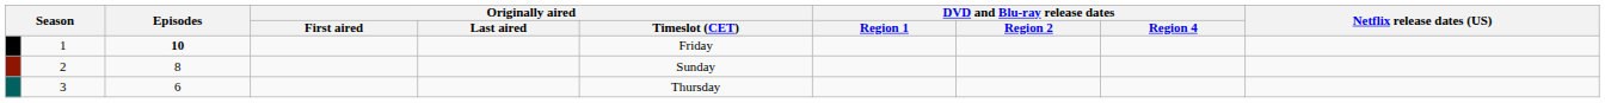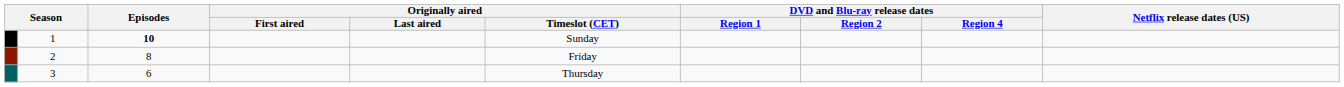 <table class="wikitable plainrowheaders"  style="text-align:center; width:99%;">
 <tr>
 <th style="padding:0 8px;" colspan="2" rowspan="2">Season</th>
 <th style="padding:0 8px;" rowspan="2">Episodes</th>
 <th style="padding:0 8px;" colspan="3">Originally aired</th>
 <th scope="col" style="padding:0 8px"  colspan="3"><a href='#'>DVD</a> and <a href='#'>Blu-ray</a> release dates</th>
 <th scope="col" style="padding:0 8px" rowspan="2"><a href='#'>Netflix</a> release dates (US)</th>
 </tr>
 <tr>
 <th style="padding:0 8px;">First aired</th>
 <th style="padding:0 8px;">Last aired</th>
 <th style="padding:0 8px;">Timeslot (<a href='#'>CET</a>)</th>
 <th style="padding: 0 8px"><a href='#'>Region 1</a></th>
 <th style="padding: 0 8px"><a href='#'>Region 2</a></th>
 <th style="padding: 0 8px"><a href='#'>Region 4</a></th>
 </tr>
 <tr>
 <th scope="row" style="width:12px; background:#000000;"></th>
 <td>1</td>
 <td><strong>10</strong></td>
 <td></td>
 <td></td>
-<td>Friday</td>
+<td>Sunday</td>
 <td></td>
 <td></td>
 <td></td>
 <td></td>
 </tr>
 <tr>
 <th scope="row" style="width:12px; background:#8E1600;"></th>
 <td>2</td>
 <td>8</td>
 <td></td>
 <td></td>
-<td>Sunday</td>
+<td>Friday</td>
 <td></td>
 <td></td>
 <td></td>
 <td></td>
 </tr>
 <tr>
 <th scope="row" style="width:12px; background:#006161;"></th>
 <td>3</td>
 <td>6</td>
 <td></td>
 <td></td>
 <td>Thursday</td>
 <td></td>
 <td></td>
 <td></td>
 <td></td>
 </tr>
 </table>
